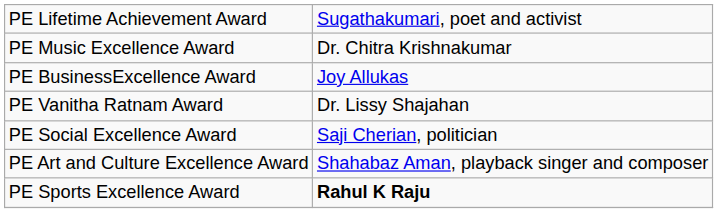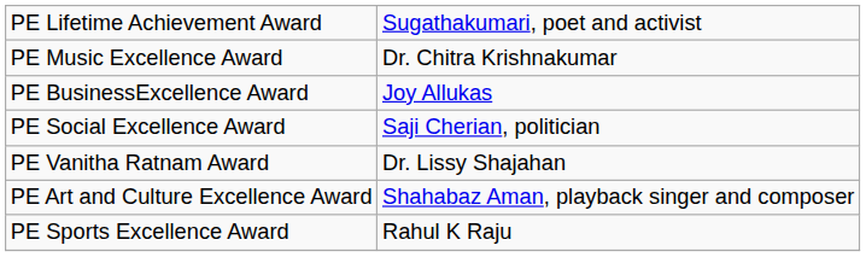 <table class="wikitable">
 <tr>
 <td>PE Lifetime Achievement Award</td>
 <td><a href='#'>Sugathakumari</a>, poet and activist</td>
 </tr>
 <tr>
 <td>PE Music Excellence Award</td>
 <td>Dr. Chitra Krishnakumar</td>
 </tr>
 <tr>
 <td>PE BusinessExcellence Award</td>
 <td><a href='#'>Joy Allukas</a></td>
 </tr>
 <tr>
+<td>PE Social Excellence Award</td>
+<td><a href='#'>Saji Cherian</a>, politician</td>
+</tr>
+<tr>
 <td>PE Vanitha Ratnam Award</td>
 <td>Dr. Lissy Shajahan</td>
-</tr>
-<tr>
-<td>PE Social Excellence Award</td>
-<td><a href='#'>Saji Cherian</a>, politician</td>
 </tr>
 <tr>
 <td>PE Art and Culture Excellence Award</td>
 <td><a href='#'>Shahabaz Aman</a>, playback singer and composer</td>
 </tr>
 <tr>
 <td>PE Sports Excellence Award</td>
-<td><strong>Rahul K Raju</strong></td>
+<td>Rahul K Raju</td>
 </tr>
 <tr>
 </tr>
 </table>
